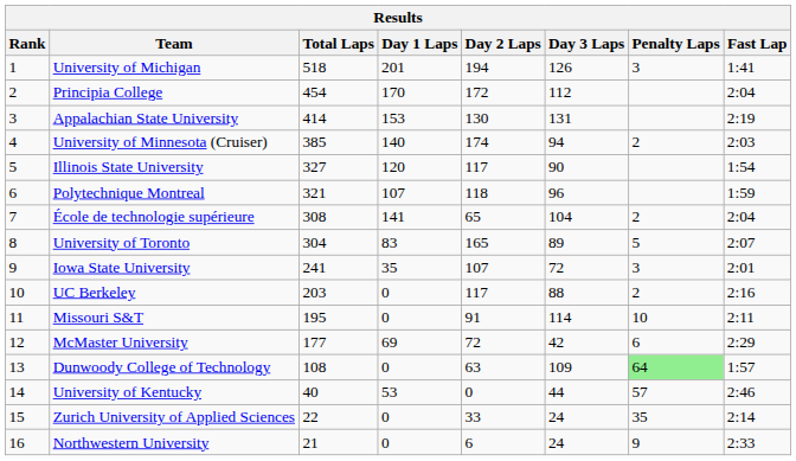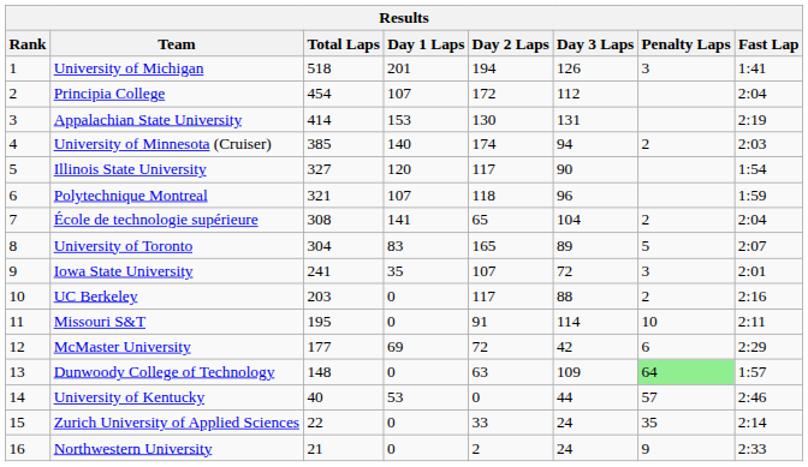 <table class="wikitable collapsible collapsed" style="min-width:50em;">
 <tr>
 <th colspan=8>Results</th>
 </tr>
 <tr>
 <th>Rank</th>
 <th>Team</th>
 <th>Total Laps</th>
 <th>Day 1 Laps</th>
 <th>Day 2 Laps</th>
 <th>Day 3 Laps</th>
 <th>Penalty Laps</th>
 <th>Fast Lap</th>
 </tr>
 <tr>
 <td>1</td>
 <td><a href='#'>University of Michigan</a></td>
 <td>518</td>
 <td>201</td>
 <td>194</td>
 <td>126</td>
 <td>3</td>
 <td>1:41</td>
 </tr>
 <tr>
 <td>2</td>
 <td><a href='#'>Principia College</a></td>
 <td>454</td>
-<td>170</td>
+<td>107</td>
 <td>172</td>
 <td>112</td>
 <td></td>
 <td>2:04</td>
 </tr>
 <tr>
 <td>3</td>
 <td><a href='#'>Appalachian State University</a></td>
 <td>414</td>
 <td>153</td>
 <td>130</td>
 <td>131</td>
 <td></td>
 <td>2:19</td>
 </tr>
 <tr>
 <td>4</td>
 <td><a href='#'>University of Minnesota</a> (Cruiser)</td>
 <td>385</td>
 <td>140</td>
 <td>174</td>
 <td>94</td>
 <td>2</td>
 <td>2:03</td>
 </tr>
 <tr>
 <td>5</td>
 <td><a href='#'>Illinois State University</a></td>
 <td>327</td>
 <td>120</td>
 <td>117</td>
 <td>90</td>
 <td></td>
 <td>1:54</td>
 </tr>
 <tr>
 <td>6</td>
 <td><a href='#'>Polytechnique Montreal</a></td>
 <td>321</td>
 <td>107</td>
 <td>118</td>
 <td>96</td>
 <td></td>
 <td>1:59</td>
 </tr>
 <tr>
 <td>7</td>
 <td><a href='#'>École de technologie supérieure</a></td>
 <td>308</td>
 <td>141</td>
 <td>65</td>
 <td>104</td>
 <td>2</td>
 <td>2:04</td>
 </tr>
 <tr>
 <td>8</td>
 <td><a href='#'>University of Toronto</a></td>
 <td>304</td>
 <td>83</td>
 <td>165</td>
 <td>89</td>
 <td>5</td>
 <td>2:07</td>
 </tr>
 <tr>
 <td>9</td>
 <td><a href='#'>Iowa State University</a></td>
 <td>241</td>
 <td>35</td>
 <td>107</td>
 <td>72</td>
 <td>3</td>
 <td>2:01</td>
 </tr>
 <tr>
 <td>10</td>
 <td><a href='#'>UC Berkeley</a></td>
 <td>203</td>
 <td>0</td>
 <td>117</td>
 <td>88</td>
 <td>2</td>
 <td>2:16</td>
 </tr>
 <tr>
 <td>11</td>
 <td><a href='#'>Missouri S&T</a></td>
 <td>195</td>
 <td>0</td>
 <td>91</td>
 <td>114</td>
 <td>10</td>
 <td>2:11</td>
 </tr>
 <tr>
 <td>12</td>
 <td><a href='#'>McMaster University</a></td>
 <td>177</td>
 <td>69</td>
 <td>72</td>
 <td>42</td>
 <td>6</td>
 <td>2:29</td>
 </tr>
 <tr>
 <td>13</td>
 <td><a href='#'>Dunwoody College of Technology</a></td>
-<td>108</td>
+<td>148</td>
 <td>0</td>
 <td>63</td>
 <td>109</td>
 <td style="background: lightgreen;">64</td>
 <td>1:57</td>
 </tr>
 <tr>
 <td>14</td>
 <td><a href='#'>University of Kentucky</a></td>
 <td>40</td>
 <td>53</td>
 <td>0</td>
 <td>44</td>
 <td>57</td>
 <td>2:46</td>
 </tr>
 <tr>
 <td>15</td>
 <td><a href='#'>Zurich University of Applied Sciences</a></td>
 <td>22</td>
 <td>0</td>
 <td>33</td>
 <td>24</td>
 <td>35</td>
 <td>2:14</td>
 </tr>
 <tr>
 <td>16</td>
 <td><a href='#'>Northwestern University</a></td>
 <td>21</td>
 <td>0</td>
-<td>6</td>
+<td>2</td>
 <td>24</td>
 <td>9</td>
 <td>2:33</td>
 </tr>
 </table>
